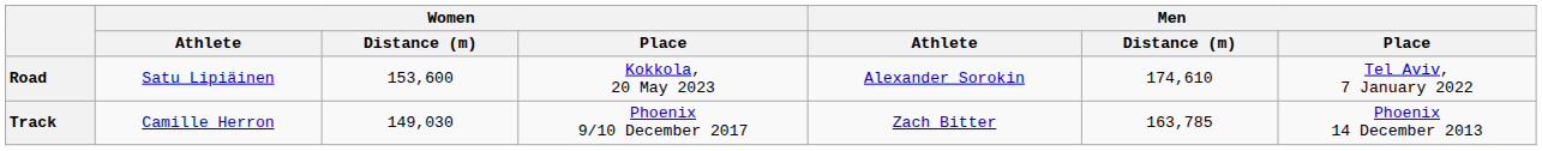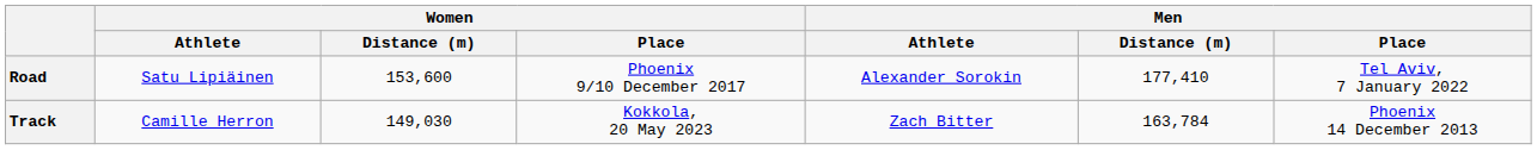 <table class="wikitable" style="text-align: center; width: 100%">
 <tr>
 <th rowspan="2"></th>
 <th colspan="3">Women</th>
 <th colspan="3">Men</th>
 </tr>
 <tr -->
 <th>Athlete</th>
 <th>Distance (m)</th>
 <th>Place</th>
 <th>Athlete</th>
 <th>Distance (m)</th>
 <th>Place</th>
 </tr>
 <tr -->
 <th style="text-align: left">Road</th>
 <td><a href='#'>Satu Lipiäinen</a><br></td>
 <td>153,600</td>
-<td><a href='#'>Kokkola</a>, <br>20 May 2023</td>
+<td><a href='#'>Phoenix</a> <br>9/10 December 2017</td>
 <td><a href='#'>Alexander Sorokin</a><br></td>
-<td>174,610</td>
+<td>177,410</td>
 <td><a href='#'>Tel Aviv</a>, <br>7 January 2022</td>
 </tr>
 <tr -->
 <th style="text-align: left">Track</th>
 <td><a href='#'>Camille Herron</a><br></td>
 <td>149,030</td>
-<td><a href='#'>Phoenix</a> <br>9/10 December 2017</td>
+<td><a href='#'>Kokkola</a>, <br>20 May 2023</td>
 <td><a href='#'>Zach Bitter</a><br></td>
-<td>163,785</td>
+<td>163,784</td>
 <td><a href='#'>Phoenix</a> <br>14 December 2013</td>
 </tr>
 </table>
